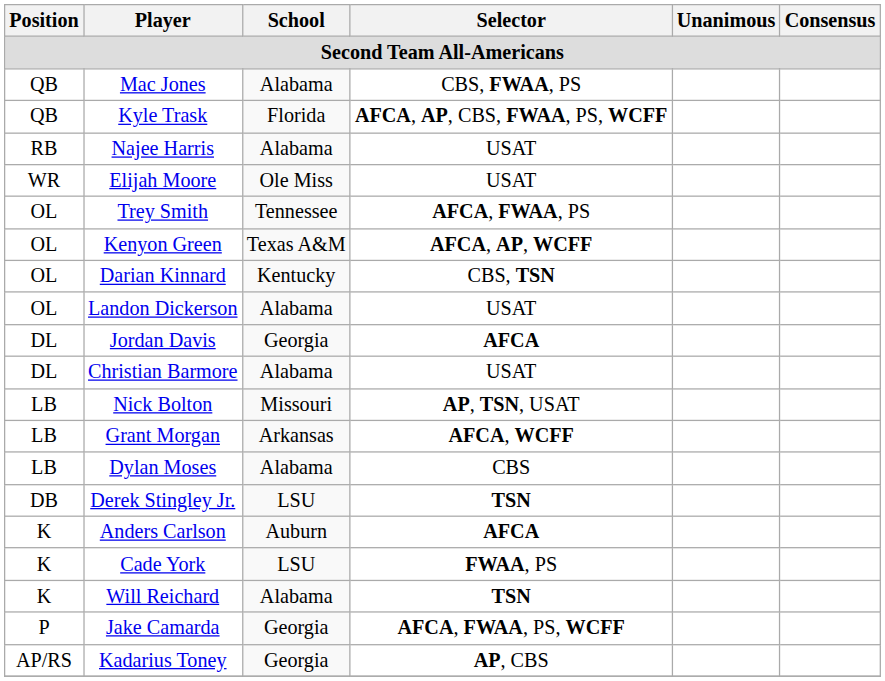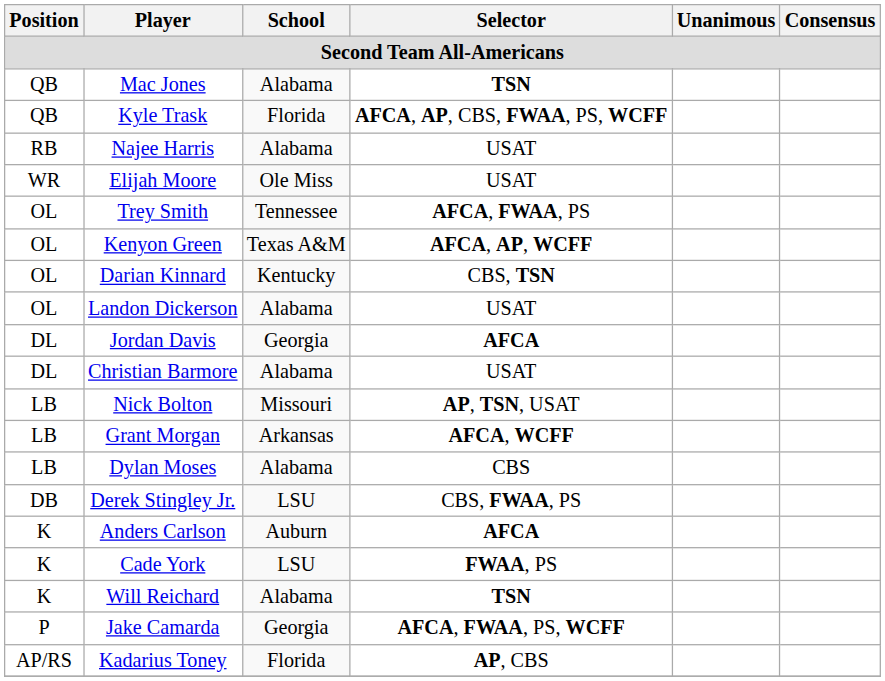 <table class="wikitable" border="0">
 <tr>
 <th>Position</th>
 <th>Player</th>
 <th>School</th>
 <th>Selector</th>
 <th>Unanimous</th>
 <th>Consensus</th>
 </tr>
 <tr>
 <td colspan="6" style="text-align:center; background:#ddd;"><strong>Second Team All-Americans</strong></td>
 </tr>
 <tr style="text-align:center;">
 <td style="background:white">QB</td>
 <td style="background:white"><a href='#'>Mac Jones</a></td>
 <td style=>Alabama</td>
-<td style="background:white">CBS, <strong>FWAA</strong>, PS</td>
+<td style="background:white"><strong>TSN</strong></td>
 <td style="background:white"></td>
 <td style="background:white"></td>
 </tr>
 <tr style="text-align:center;">
 <td style="background:white">QB</td>
 <td style="background:white"><a href='#'>Kyle Trask</a></td>
 <td style=>Florida</td>
 <td style="background:white"><strong>AFCA</strong>, <strong>AP</strong>, CBS, <strong>FWAA</strong>, PS, <strong>WCFF</strong></td>
 <td style="background:white"></td>
 <td style="background:white"></td>
 </tr>
 <tr style="text-align:center;">
 <td style="background:white">RB</td>
 <td style="background:white"><a href='#'>Najee Harris</a></td>
 <td style=>Alabama</td>
 <td style="background:white">USAT</td>
 <td style="background:white"></td>
 <td style="background:white"></td>
 </tr>
 <tr style="text-align:center;">
 <td style="background:white">WR</td>
 <td style="background:white"><a href='#'>Elijah Moore</a></td>
 <td style=>Ole Miss</td>
 <td style="background:white">USAT</td>
 <td style="background:white"></td>
 <td style="background:white"></td>
 </tr>
 <tr style="text-align:center;">
 <td style="background:white">OL</td>
 <td style="background:white"><a href='#'>Trey Smith</a></td>
 <td style=>Tennessee</td>
 <td style="background:white"><strong>AFCA</strong>, <strong>FWAA</strong>, PS</td>
 <td style="background:white"></td>
 <td style="background:white"></td>
 </tr>
 <tr style="text-align:center;">
 <td style="background:white">OL</td>
 <td style="background:white"><a href='#'>Kenyon Green</a></td>
 <td style=>Texas A&M</td>
 <td style="background:white"><strong>AFCA</strong>, <strong>AP</strong>, <strong>WCFF</strong></td>
 <td style="background:white"></td>
 <td style="background:white"></td>
 </tr>
 <tr style="text-align:center;">
 <td style="background:white">OL</td>
 <td style="background:white"><a href='#'>Darian Kinnard</a></td>
 <td style=>Kentucky</td>
 <td style="background:white">CBS, <strong>TSN</strong></td>
 <td style="background:white"></td>
 <td style="background:white"></td>
 </tr>
 <tr style="text-align:center;">
 <td style="background:white">OL</td>
 <td style="background:white"><a href='#'>Landon Dickerson</a></td>
 <td style=>Alabama</td>
 <td style="background:white">USAT</td>
 <td style="background:white"></td>
 <td style="background:white"></td>
 </tr>
 <tr style="text-align:center;">
 <td style="background:white">DL</td>
 <td style="background:white"><a href='#'>Jordan Davis</a></td>
 <td style=>Georgia</td>
 <td style="background:white"><strong>AFCA</strong></td>
 <td style="background:white"></td>
 <td style="background:white"></td>
 </tr>
 <tr style="text-align:center;">
 <td style="background:white">DL</td>
 <td style="background:white"><a href='#'>Christian Barmore</a></td>
 <td style=>Alabama</td>
 <td style="background:white">USAT</td>
 <td style="background:white"></td>
 <td style="background:white"></td>
 </tr>
 <tr style="text-align:center;">
 <td style="background:white">LB</td>
 <td style="background:white"><a href='#'>Nick Bolton</a></td>
 <td style=>Missouri</td>
 <td style="background:white"><strong>AP</strong>, <strong>TSN</strong>, USAT</td>
 <td style="background:white"></td>
 <td style="background:white"></td>
 </tr>
 <tr style="text-align:center;">
 <td style="background:white">LB</td>
 <td style="background:white"><a href='#'>Grant Morgan</a></td>
 <td style=>Arkansas</td>
 <td style="background:white"><strong>AFCA</strong>, <strong>WCFF</strong></td>
 <td style="background:white"></td>
 <td style="background:white"></td>
 </tr>
 <tr style="text-align:center;">
 <td style="background:white">LB</td>
 <td style="background:white"><a href='#'>Dylan Moses</a></td>
 <td style=>Alabama</td>
 <td style="background:white">CBS</td>
 <td style="background:white"></td>
 <td style="background:white"></td>
 </tr>
 <tr style="text-align:center;">
 <td style="background:white">DB</td>
 <td style="background:white"><a href='#'>Derek Stingley Jr.</a></td>
 <td style=>LSU</td>
-<td style="background:white"><strong>TSN</strong></td>
+<td style="background:white">CBS, <strong>FWAA</strong>, PS</td>
 <td style="background:white"></td>
 <td style="background:white"></td>
 </tr>
 <tr style="text-align:center;">
 <td style="background:white">K</td>
 <td style="background:white"><a href='#'>Anders Carlson</a></td>
 <td style=>Auburn</td>
 <td style="background:white"><strong>AFCA</strong></td>
 <td style="background:white"></td>
 <td style="background:white"></td>
 </tr>
 <tr style="text-align:center;">
 <td style="background:white">K</td>
 <td style="background:white"><a href='#'>Cade York</a></td>
 <td style=>LSU</td>
 <td style="background:white"><strong>FWAA</strong>, PS</td>
 <td style="background:white"></td>
 <td style="background:white"></td>
 </tr>
 <tr style="text-align:center;">
 <td style="background:white">K</td>
 <td style="background:white"><a href='#'>Will Reichard</a></td>
 <td style=>Alabama</td>
 <td style="background:white"><strong>TSN</strong></td>
 <td style="background:white"></td>
 <td style="background:white"></td>
 </tr>
 <tr style="text-align:center;">
 <td style="background:white">P</td>
 <td style="background:white"><a href='#'>Jake Camarda</a></td>
 <td style=>Georgia</td>
 <td style="background:white"><strong>AFCA</strong>, <strong>FWAA</strong>, PS, <strong>WCFF</strong></td>
 <td style="background:white"></td>
 <td style="background:white"></td>
 </tr>
 <tr style="text-align:center;">
 <td style="background:white">AP/RS</td>
 <td style="background:white"><a href='#'>Kadarius Toney</a></td>
-<td style=>Georgia</td>
+<td style=>Florida</td>
 <td style="background:white"><strong>AP</strong>, CBS</td>
 <td style="background:white"></td>
 <td style="background:white"></td>
 </tr>
 <tr style="text-align:center;">
 </tr>
 </table>
